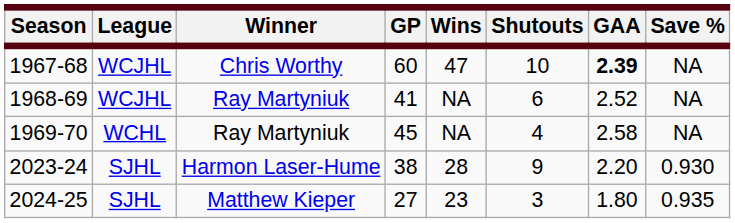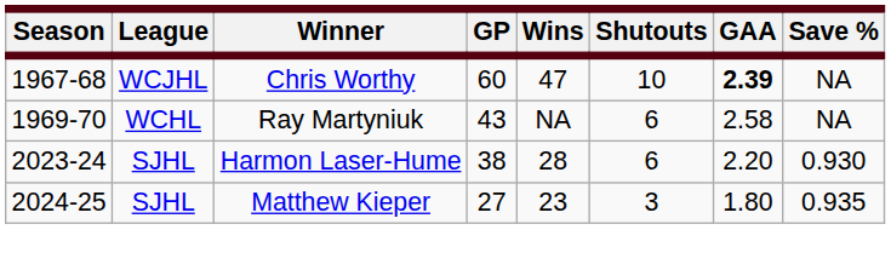 <table class="wikitable" style="text-align:center">
 <tr style="border-top:#550110 5px solid; border-bottom:#550110 5px solid">
 <th>Season</th>
 <th>League</th>
 <th>Winner</th>
 <th>GP</th>
 <th>Wins</th>
 <th>Shutouts</th>
 <th>GAA</th>
 <th>Save %</th>
 </tr>
 <tr>
 <td>1967-68</td>
 <td><a href='#'>WCJHL</a></td>
 <td><a href='#'>Chris Worthy</a></td>
 <td>60</td>
 <td>47</td>
 <td>10</td>
 <td><strong>2.39</strong></td>
 <td>NA</td>
 </tr>
 <tr>
-<td>1968-69</td>
-<td><a href='#'>WCJHL</a></td>
-<td><a href='#'>Ray Martyniuk</a></td>
-<td>41</td>
-<td>NA</td>
-<td>6</td>
-<td>2.52</td>
-<td>NA</td>
-</tr>
-<tr>
 <td>1969-70</td>
 <td><a href='#'>WCHL</a></td>
 <td>Ray Martyniuk</td>
-<td>45</td>
+<td>43</td>
 <td>NA</td>
-<td>4</td>
+<td>6</td>
 <td>2.58</td>
 <td>NA</td>
 </tr>
 <tr>
 <td>2023-24</td>
 <td><a href='#'>SJHL</a></td>
 <td><a href='#'>Harmon Laser-Hume</a></td>
 <td>38</td>
 <td>28</td>
-<td>9</td>
+<td>6</td>
 <td>2.20</td>
 <td>0.930</td>
 </tr>
 <tr>
 <td>2024-25</td>
 <td><a href='#'>SJHL</a></td>
 <td><a href='#'>Matthew Kieper</a></td>
 <td>27</td>
 <td>23</td>
 <td>3</td>
 <td>1.80</td>
 <td>0.935</td>
 </tr>
 </table>
